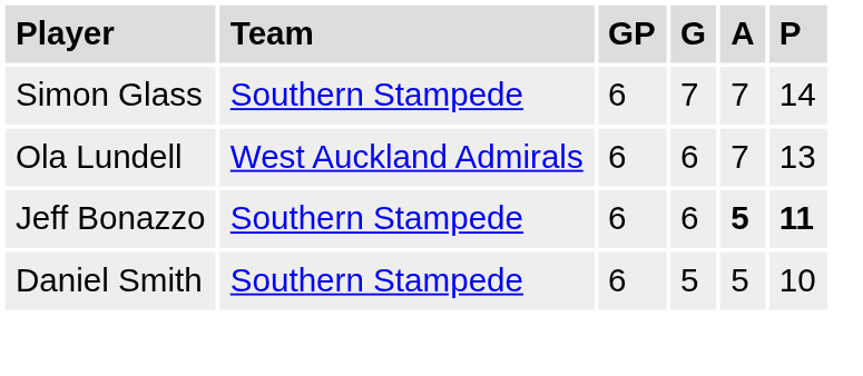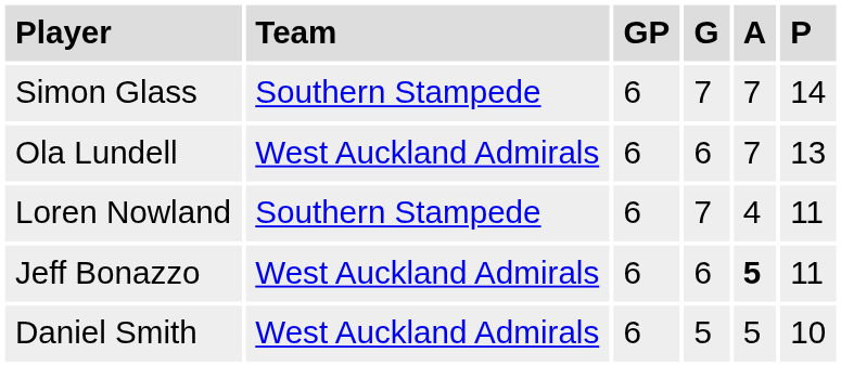 <table cellpadding=5>
 <tr bgcolor="#dddddd">
 <td><strong>Player</strong></td>
 <td><strong>Team</strong></td>
 <td><strong>GP</strong></td>
 <td><strong>G</strong></td>
 <td><strong>A</strong></td>
 <td><strong>P</strong></td>
 </tr>
 <tr bgcolor="#eeeeee">
 <td>Simon Glass</td>
 <td><a href='#'>Southern Stampede</a></td>
 <td>6</td>
 <td>7</td>
 <td>7</td>
 <td>14</td>
 </tr>
 <tr bgcolor="#eeeeee">
 <td>Ola Lundell</td>
 <td><a href='#'>West Auckland Admirals</a></td>
 <td>6</td>
 <td>6</td>
 <td>7</td>
 <td>13</td>
 </tr>
 <tr bgcolor="#eeeeee">
+<td>Loren Nowland</td>
+<td><a href='#'>Southern Stampede</a></td>
+<td>6</td>
+<td>7</td>
+<td>4</td>
+<td>11</td>
+</tr>
+<tr bgcolor="#eeeeee">
 <td>Jeff Bonazzo</td>
-<td><a href='#'>Southern Stampede</a></td>
+<td><a href='#'>West Auckland Admirals</a></td>
 <td>6</td>
 <td>6</td>
 <td><strong>5</strong></td>
-<td><strong>11</strong></td>
+<td>11</td>
 </tr>
 <tr bgcolor="#eeeeee">
 <td>Daniel Smith</td>
-<td><a href='#'>Southern Stampede</a></td>
+<td><a href='#'>West Auckland Admirals</a></td>
 <td>6</td>
 <td>5</td>
 <td>5</td>
 <td>10</td>
 </tr>
 </table>
